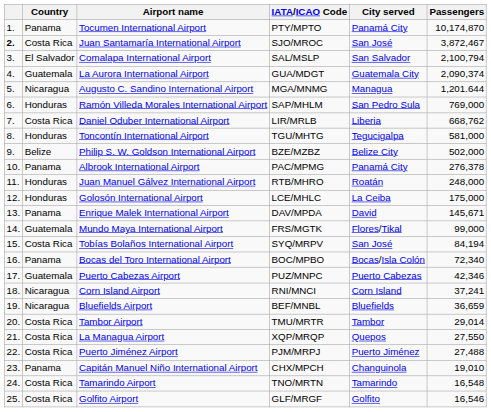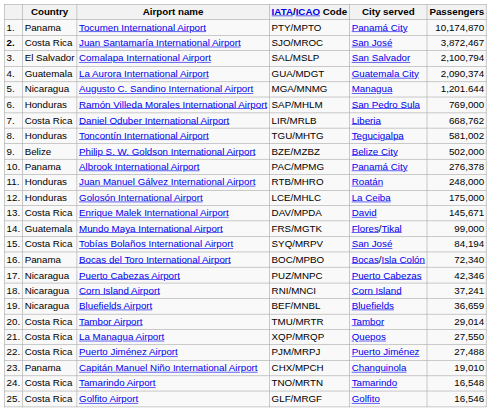 <table class="wikitable sortable">
 <tr>
 <th></th>
 <th>Country</th>
 <th>Airport name</th>
 <th><a href='#'>IATA</a>/<a href='#'>ICAO</a> Code</th>
 <th>City served</th>
 <th>Passengers</th>
 </tr>
 <tr>
 <td>1.</td>
 <td>Panama</td>
 <td><a href='#'>Tocumen International Airport</a></td>
 <td>PTY/MPTO</td>
 <td><a href='#'>Panamá City</a></td>
 <td align=right>10,174,870</td>
 </tr>
 <tr>
 <td><strong>2.</strong></td>
 <td>Costa Rica</td>
 <td><a href='#'>Juan Santamaría International Airport</a></td>
 <td>SJO/MROC</td>
 <td><a href='#'>San José</a></td>
 <td align=right>3,872,467</td>
 </tr>
 <tr>
 <td>3.</td>
 <td>El Salvador</td>
 <td><a href='#'>Comalapa International Airport</a></td>
 <td>SAL/MSLP</td>
 <td><a href='#'>San Salvador</a></td>
 <td align=right>2,100,794</td>
 </tr>
 <tr>
 <td>4.</td>
 <td>Guatemala</td>
 <td><a href='#'>La Aurora International Airport</a></td>
 <td>GUA/MDGT</td>
 <td><a href='#'>Guatemala City</a></td>
 <td align=right>2,090,374</td>
 </tr>
 <tr>
 <td>5.</td>
 <td>Nicaragua</td>
 <td><a href='#'>Augusto C. Sandino International Airport</a></td>
 <td>MGA/MNMG</td>
 <td><a href='#'>Managua</a></td>
 <td align=right>1,201.644</td>
 </tr>
 <tr>
 <td>6.</td>
 <td>Honduras</td>
 <td><a href='#'>Ramón Villeda Morales International Airport</a></td>
 <td>SAP/MHLM</td>
 <td><a href='#'>San Pedro Sula</a></td>
 <td align=right>769,000</td>
 </tr>
 <tr>
 <td>7.</td>
 <td>Costa Rica</td>
 <td><a href='#'>Daniel Oduber International Airport</a></td>
 <td>LIR/MRLB</td>
 <td><a href='#'>Liberia</a></td>
 <td align=right>668,762</td>
 </tr>
 <tr>
 <td>8.</td>
 <td>Honduras</td>
 <td><a href='#'>Toncontín International Airport</a></td>
 <td>TGU/MHTG</td>
 <td><a href='#'>Tegucigalpa</a></td>
-<td align=right>581,000</td>
+<td align=right>581,002</td>
 </tr>
 <tr>
 <td>9.</td>
 <td>Belize</td>
 <td><a href='#'>Philip S. W. Goldson International Airport</a></td>
 <td>BZE/MZBZ</td>
 <td><a href='#'>Belize City</a></td>
 <td align=right>502,000</td>
 </tr>
 <tr>
 <td>10.</td>
 <td>Panama</td>
 <td><a href='#'>Albrook International Airport</a></td>
 <td>PAC/MPMG</td>
 <td><a href='#'>Panamá City</a></td>
 <td align=right>276,378</td>
 </tr>
 <tr>
 <td>11.</td>
 <td>Honduras</td>
 <td><a href='#'>Juan Manuel Gálvez International Airport</a></td>
 <td>RTB/MHRO</td>
 <td><a href='#'>Roatán</a></td>
 <td align=right>248,000</td>
 </tr>
 <tr>
 <td>12.</td>
 <td>Honduras</td>
 <td><a href='#'>Golosón International Airport</a></td>
 <td>LCE/MHLC</td>
 <td><a href='#'>La Ceiba</a></td>
 <td align=right>175,000</td>
 </tr>
 <tr>
 <td>13.</td>
-<td>Panama</td>
+<td>Costa Rica</td>
 <td><a href='#'>Enrique Malek International Airport</a></td>
 <td>DAV/MPDA</td>
 <td><a href='#'>David</a></td>
 <td align=right>145,671</td>
 </tr>
 <tr>
 <td>14.</td>
 <td>Guatemala</td>
 <td><a href='#'>Mundo Maya International Airport</a></td>
 <td>FRS/MGTK</td>
 <td><a href='#'>Flores</a>/<a href='#'>Tikal</a></td>
 <td align=right>99,000</td>
 </tr>
 <tr>
 <td>15.</td>
 <td>Costa Rica</td>
 <td><a href='#'>Tobías Bolaños International Airport</a></td>
 <td>SYQ/MRPV</td>
 <td><a href='#'>San José</a></td>
 <td align=right>84,194</td>
 </tr>
 <tr>
 <td>16.</td>
 <td>Panama</td>
 <td><a href='#'>Bocas del Toro International Airport</a></td>
 <td>BOC/MPBO</td>
 <td><a href='#'>Bocas</a>/<a href='#'>Isla Colón</a></td>
 <td align=right>72,340</td>
 </tr>
 <tr>
 <td>17.</td>
-<td>Guatemala</td>
+<td>Nicaragua</td>
 <td><a href='#'>Puerto Cabezas Airport</a></td>
 <td>PUZ/MNPC</td>
 <td><a href='#'>Puerto Cabezas</a></td>
 <td align=right>42,346</td>
 </tr>
 <tr>
 <td>18.</td>
 <td>Nicaragua</td>
 <td><a href='#'>Corn Island Airport</a></td>
 <td>RNI/MNCI</td>
 <td><a href='#'>Corn Island</a></td>
 <td align=right>37,241</td>
 </tr>
 <tr>
 <td>19.</td>
 <td>Nicaragua</td>
 <td><a href='#'>Bluefields Airport</a></td>
 <td>BEF/MNBL</td>
 <td><a href='#'>Bluefields</a></td>
 <td align=right>36,659</td>
 </tr>
 <tr>
 <td>20.</td>
 <td>Costa Rica</td>
 <td><a href='#'>Tambor Airport</a></td>
 <td>TMU/MRTR</td>
 <td><a href='#'>Tambor</a></td>
 <td align=right>29,014</td>
 </tr>
 <tr>
 <td>21.</td>
 <td>Costa Rica</td>
 <td><a href='#'>La Managua Airport</a></td>
 <td>XQP/MRQP</td>
 <td><a href='#'>Quepos</a></td>
 <td align=right>27,550</td>
 </tr>
 <tr>
 <td>22.</td>
 <td>Costa Rica</td>
 <td><a href='#'>Puerto Jiménez Airport</a></td>
 <td>PJM/MRPJ</td>
 <td><a href='#'>Puerto Jiménez</a></td>
 <td align=right>27,488</td>
 </tr>
 <tr>
 <td>23.</td>
 <td>Panama</td>
 <td><a href='#'>Capitán Manuel Niño International Airport</a></td>
 <td>CHX/MPCH</td>
 <td><a href='#'>Changuinola</a></td>
 <td align=right>19,010</td>
 </tr>
 <tr>
 <td>24.</td>
 <td>Costa Rica</td>
 <td><a href='#'>Tamarindo Airport</a></td>
 <td>TNO/MRTN</td>
 <td><a href='#'>Tamarindo</a></td>
 <td align=right>16,548</td>
 </tr>
 <tr>
 <td>25.</td>
 <td>Costa Rica</td>
 <td><a href='#'>Golfito Airport</a></td>
 <td>GLF/MRGF</td>
 <td><a href='#'>Golfito</a></td>
 <td align=right>16,546</td>
 </tr>
 </table>
